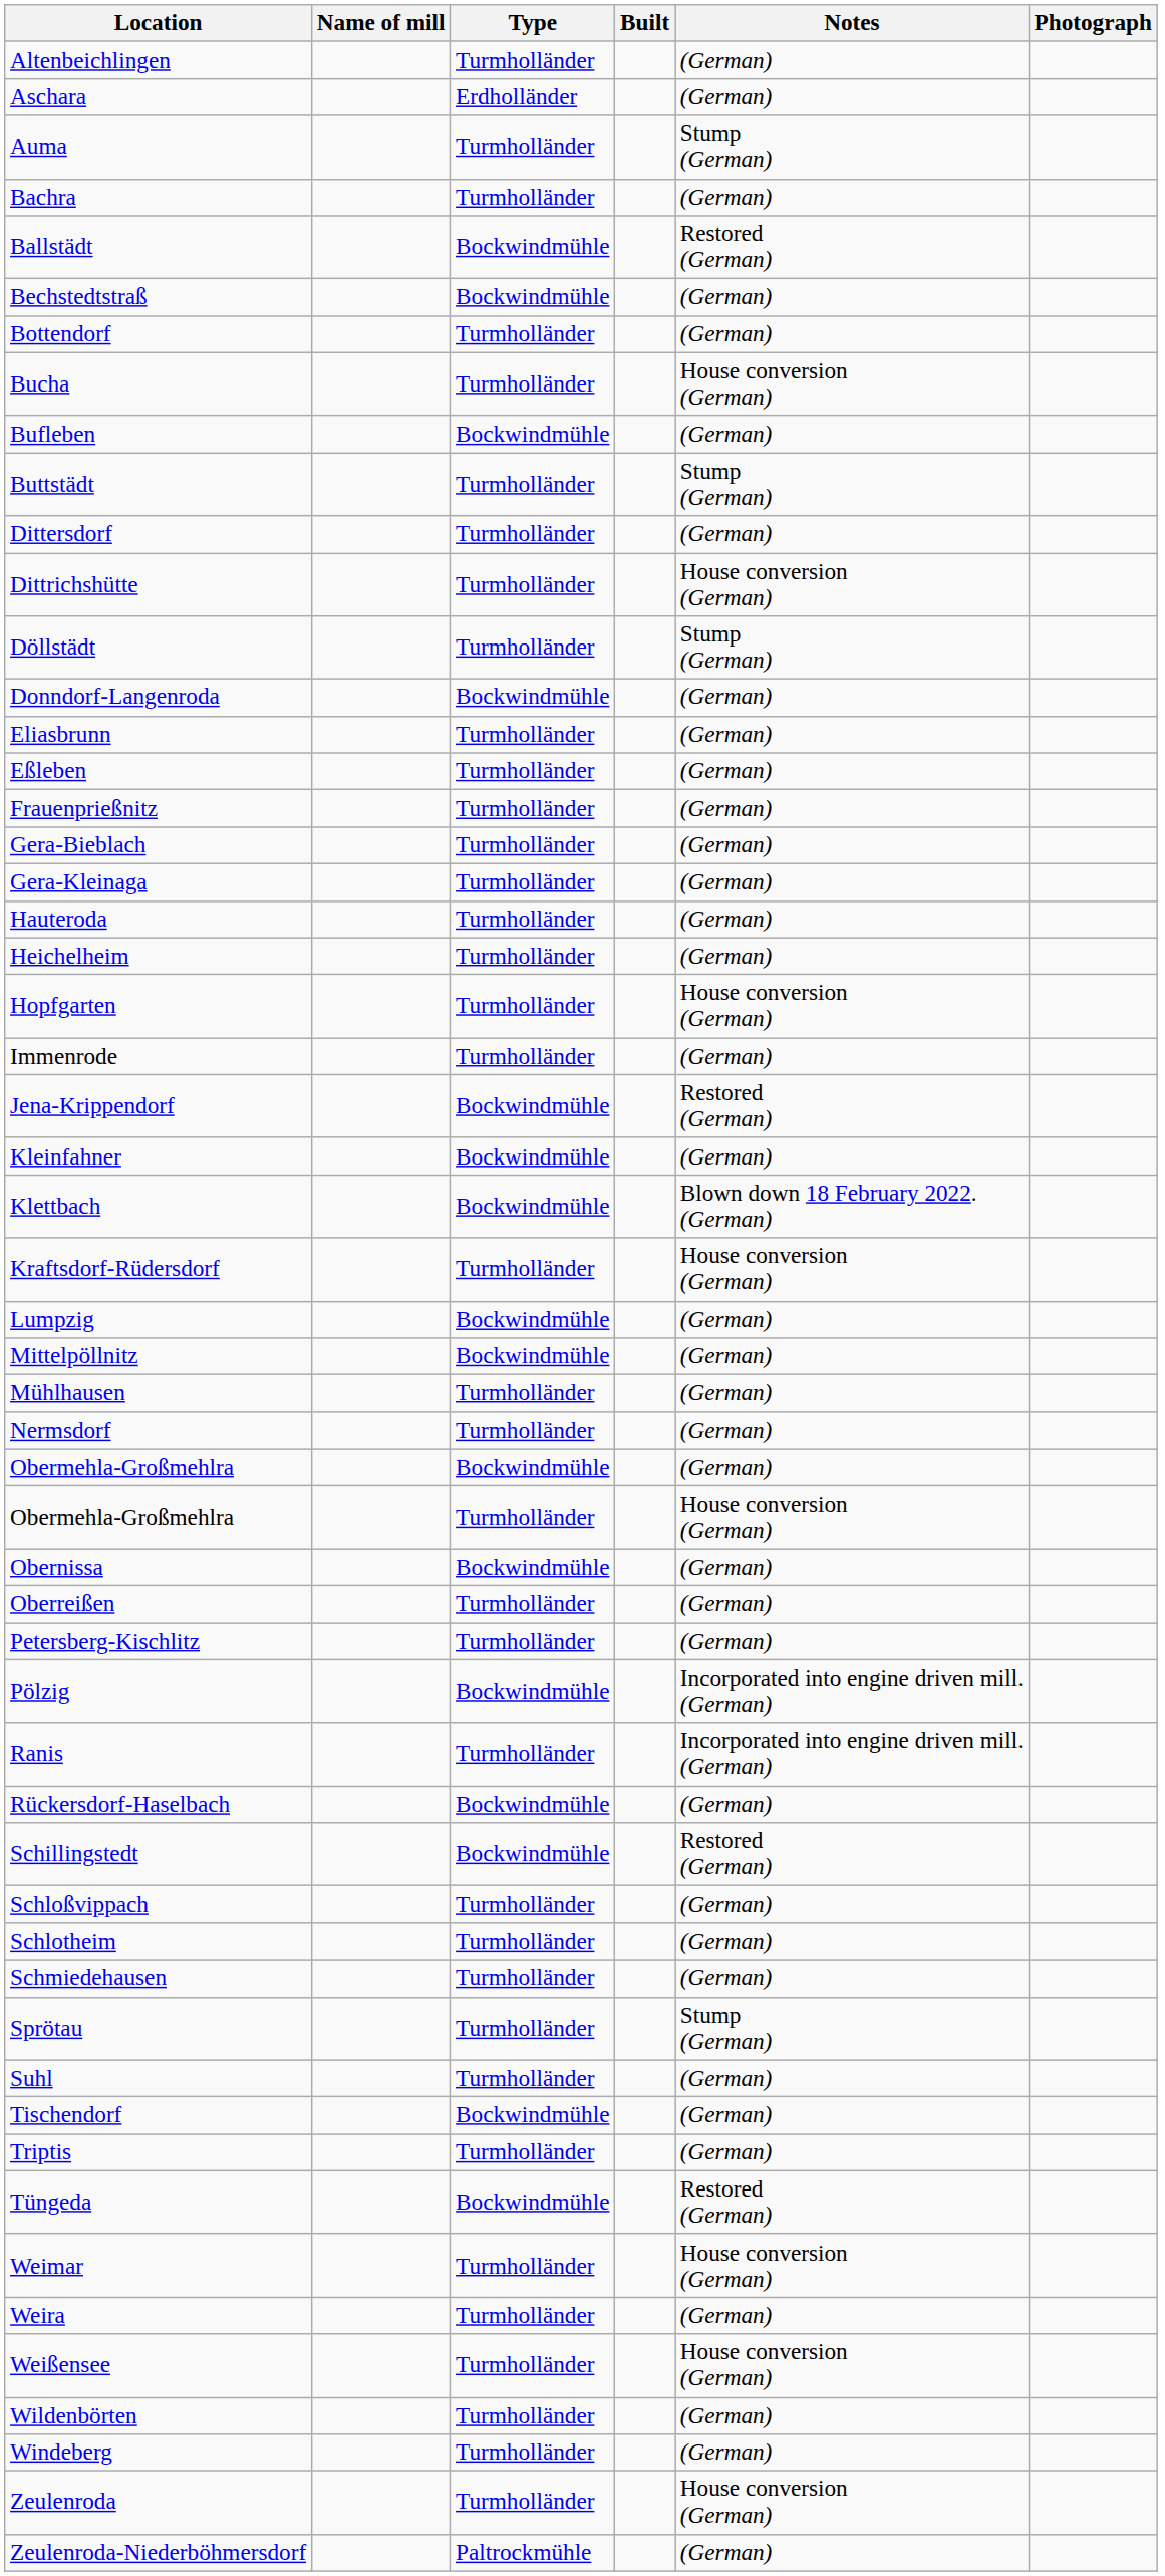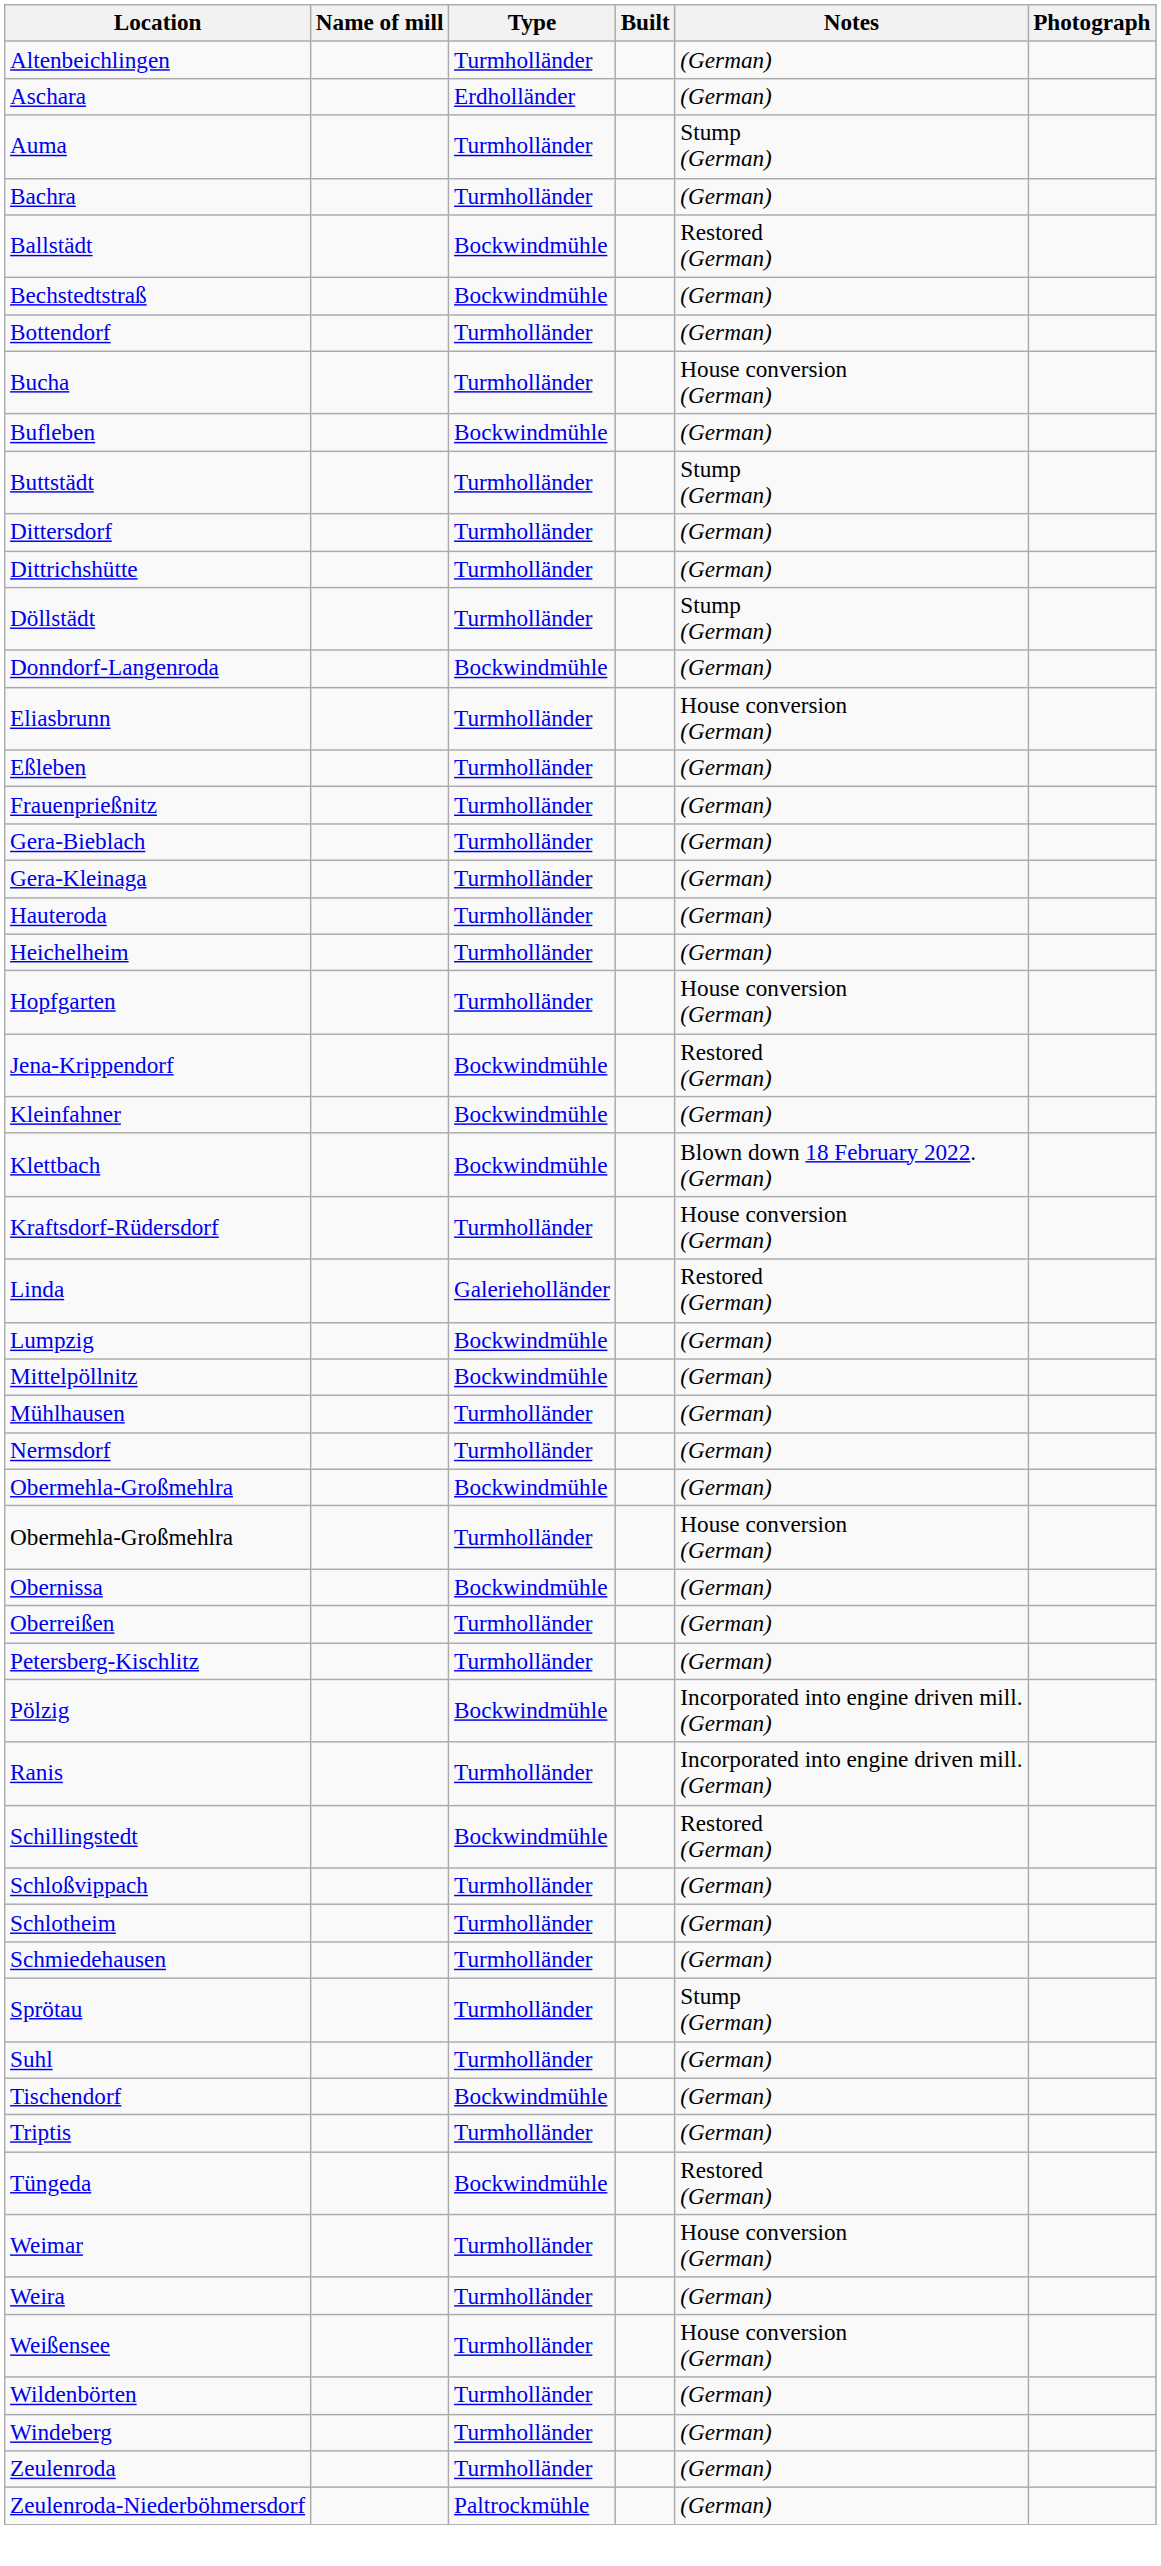 <table class="wikitable sortable">
 <tr>
 <th>Location</th>
 <th>Name of mill</th>
 <th>Type</th>
 <th>Built</th>
 <th class="unsortable">Notes</th>
 <th class="unsortable">Photograph</th>
 </tr>
 <tr>
 <td><a href='#'>Altenbeichlingen</a></td>
 <td></td>
 <td><a href='#'>Turmholländer</a></td>
 <td></td>
 <td> <em>(German)</em></td>
 <td></td>
 </tr>
 <tr>
 <td><a href='#'>Aschara</a></td>
 <td></td>
 <td><a href='#'>Erdholländer</a></td>
 <td></td>
 <td> <em>(German)</em></td>
 <td></td>
 </tr>
 <tr>
 <td><a href='#'>Auma</a></td>
 <td></td>
 <td><a href='#'>Turmholländer</a></td>
 <td></td>
 <td>Stump<br> <em>(German)</em></td>
 <td></td>
 </tr>
 <tr>
 <td><a href='#'>Bachra</a></td>
 <td></td>
 <td><a href='#'>Turmholländer</a></td>
 <td></td>
 <td> <em>(German)</em></td>
 <td></td>
 </tr>
 <tr>
 <td><a href='#'>Ballstädt</a></td>
 <td></td>
 <td><a href='#'>Bockwindmühle</a></td>
 <td></td>
 <td>Restored<br> <em>(German)</em></td>
 <td></td>
 </tr>
 <tr>
 <td><a href='#'>Bechstedtstraß</a></td>
 <td></td>
 <td><a href='#'>Bockwindmühle</a></td>
 <td></td>
 <td> <em>(German)</em></td>
 <td></td>
 </tr>
 <tr>
 <td><a href='#'>Bottendorf</a></td>
 <td></td>
 <td><a href='#'>Turmholländer</a></td>
 <td></td>
 <td> <em>(German)</em></td>
 <td></td>
 </tr>
 <tr>
 <td><a href='#'>Bucha</a></td>
 <td></td>
 <td><a href='#'>Turmholländer</a></td>
 <td></td>
 <td>House conversion<br> <em>(German)</em></td>
 <td></td>
 </tr>
 <tr>
 <td><a href='#'>Bufleben</a></td>
 <td></td>
 <td><a href='#'>Bockwindmühle</a></td>
 <td></td>
 <td> <em>(German)</em></td>
 <td></td>
 </tr>
 <tr>
 <td><a href='#'>Buttstädt</a></td>
 <td></td>
 <td><a href='#'>Turmholländer</a></td>
 <td></td>
 <td>Stump<br> <em>(German)</em></td>
 <td></td>
 </tr>
 <tr>
 <td><a href='#'>Dittersdorf</a></td>
 <td></td>
 <td><a href='#'>Turmholländer</a></td>
 <td></td>
 <td> <em>(German)</em></td>
 <td></td>
 </tr>
 <tr>
 <td><a href='#'>Dittrichshütte</a></td>
 <td></td>
 <td><a href='#'>Turmholländer</a></td>
 <td></td>
-<td>House conversion<br> <em>(German)</em></td>
+<td> <em>(German)</em></td>
 <td></td>
 </tr>
 <tr>
 <td><a href='#'>Döllstädt</a></td>
 <td></td>
 <td><a href='#'>Turmholländer</a></td>
 <td></td>
 <td>Stump<br> <em>(German)</em></td>
 <td></td>
 </tr>
 <tr>
 <td><a href='#'>Donndorf-Langenroda</a></td>
 <td></td>
 <td><a href='#'>Bockwindmühle</a></td>
 <td></td>
 <td> <em>(German)</em></td>
 <td></td>
 </tr>
 <tr>
 <td><a href='#'>Eliasbrunn</a></td>
 <td></td>
 <td><a href='#'>Turmholländer</a></td>
 <td></td>
-<td> <em>(German)</em></td>
+<td>House conversion<br> <em>(German)</em></td>
 <td></td>
 </tr>
 <tr>
 <td><a href='#'>Eßleben</a></td>
 <td></td>
 <td><a href='#'>Turmholländer</a></td>
 <td></td>
 <td> <em>(German)</em></td>
 <td></td>
 </tr>
 <tr>
 <td><a href='#'>Frauenprießnitz</a></td>
 <td></td>
 <td><a href='#'>Turmholländer</a></td>
 <td></td>
 <td> <em>(German)</em></td>
 <td></td>
 </tr>
 <tr>
 <td><a href='#'>Gera-Bieblach</a></td>
 <td></td>
 <td><a href='#'>Turmholländer</a></td>
 <td></td>
 <td> <em>(German)</em></td>
 <td></td>
 </tr>
 <tr>
 <td><a href='#'>Gera-Kleinaga</a></td>
 <td></td>
 <td><a href='#'>Turmholländer</a></td>
 <td></td>
 <td> <em>(German)</em></td>
 <td></td>
 </tr>
 <tr>
 <td><a href='#'>Hauteroda</a></td>
 <td></td>
 <td><a href='#'>Turmholländer</a></td>
 <td></td>
 <td> <em>(German)</em></td>
 <td></td>
 </tr>
 <tr>
 <td><a href='#'>Heichelheim</a></td>
 <td></td>
 <td><a href='#'>Turmholländer</a></td>
 <td></td>
 <td> <em>(German)</em></td>
 <td></td>
 </tr>
 <tr>
 <td><a href='#'>Hopfgarten</a></td>
 <td></td>
 <td><a href='#'>Turmholländer</a></td>
 <td></td>
 <td>House conversion<br> <em>(German)</em></td>
 <td></td>
 </tr>
 <tr>
-<td>Immenrode</td>
-<td></td>
-<td><a href='#'>Turmholländer</a></td>
-<td></td>
-<td> <em>(German)</em></td>
-<td></td>
-</tr>
-<tr>
 <td><a href='#'>Jena-Krippendorf</a></td>
 <td></td>
 <td><a href='#'>Bockwindmühle</a></td>
 <td></td>
 <td>Restored<br> <em>(German)</em></td>
 <td></td>
 </tr>
 <tr>
 <td><a href='#'>Kleinfahner</a></td>
 <td></td>
 <td><a href='#'>Bockwindmühle</a></td>
 <td></td>
 <td> <em>(German)</em></td>
 <td></td>
 </tr>
 <tr>
 <td><a href='#'>Klettbach</a></td>
 <td></td>
 <td><a href='#'>Bockwindmühle</a></td>
 <td></td>
 <td>Blown down <a href='#'>18 February 2022</a>.<br> <em>(German)</em></td>
 <td></td>
 </tr>
 <tr>
 <td><a href='#'>Kraftsdorf-Rüdersdorf</a></td>
 <td></td>
 <td><a href='#'>Turmholländer</a></td>
 <td></td>
 <td>House conversion<br> <em>(German)</em></td>
+<td></td>
+</tr>
+<tr>
+<td><a href='#'>Linda</a></td>
+<td></td>
+<td><a href='#'>Galerieholländer</a></td>
+<td></td>
+<td>Restored<br> <em>(German)</em></td>
 <td></td>
 </tr>
 <tr>
 <td><a href='#'>Lumpzig</a></td>
 <td></td>
 <td><a href='#'>Bockwindmühle</a></td>
 <td></td>
 <td> <em>(German)</em></td>
 <td></td>
 </tr>
 <tr>
 <td><a href='#'>Mittelpöllnitz</a></td>
 <td></td>
 <td><a href='#'>Bockwindmühle</a></td>
 <td></td>
 <td> <em>(German)</em></td>
 <td></td>
 </tr>
 <tr>
 <td><a href='#'>Mühlhausen</a></td>
 <td></td>
 <td><a href='#'>Turmholländer</a></td>
 <td></td>
 <td> <em>(German)</em></td>
 <td></td>
 </tr>
 <tr>
 <td><a href='#'>Nermsdorf</a></td>
 <td></td>
 <td><a href='#'>Turmholländer</a></td>
 <td></td>
 <td> <em>(German)</em></td>
 <td></td>
 </tr>
 <tr>
 <td><a href='#'>Obermehla-Großmehlra</a></td>
 <td></td>
 <td><a href='#'>Bockwindmühle</a></td>
 <td></td>
 <td> <em>(German)</em></td>
 <td></td>
 </tr>
 <tr>
 <td>Obermehla-Großmehlra</td>
 <td></td>
 <td><a href='#'>Turmholländer</a></td>
 <td></td>
 <td>House conversion<br> <em>(German)</em></td>
 <td></td>
 </tr>
 <tr>
 <td><a href='#'>Obernissa</a></td>
 <td></td>
 <td><a href='#'>Bockwindmühle</a></td>
 <td></td>
 <td> <em>(German)</em></td>
 <td></td>
 </tr>
 <tr>
 <td><a href='#'>Oberreißen</a></td>
 <td></td>
 <td><a href='#'>Turmholländer</a></td>
 <td></td>
 <td> <em>(German)</em></td>
 <td></td>
 </tr>
 <tr>
 <td><a href='#'>Petersberg-Kischlitz</a></td>
 <td></td>
 <td><a href='#'>Turmholländer</a></td>
 <td></td>
 <td> <em>(German)</em></td>
 <td></td>
 </tr>
 <tr>
 <td><a href='#'>Pölzig</a></td>
 <td></td>
 <td><a href='#'>Bockwindmühle</a></td>
 <td></td>
 <td>Incorporated into engine driven mill.<br> <em>(German)</em></td>
 <td></td>
 </tr>
 <tr>
 <td><a href='#'>Ranis</a></td>
 <td></td>
 <td><a href='#'>Turmholländer</a></td>
 <td></td>
 <td>Incorporated into engine driven mill.<br> <em>(German)</em></td>
-<td></td>
-</tr>
-<tr>
-<td><a href='#'>Rückersdorf-Haselbach</a></td>
-<td></td>
-<td><a href='#'>Bockwindmühle</a></td>
-<td></td>
-<td> <em>(German)</em></td>
 <td></td>
 </tr>
 <tr>
 <td><a href='#'>Schillingstedt</a></td>
 <td></td>
 <td><a href='#'>Bockwindmühle</a></td>
 <td></td>
 <td>Restored<br> <em>(German)</em></td>
 <td></td>
 </tr>
 <tr>
 <td><a href='#'>Schloßvippach</a></td>
 <td></td>
 <td><a href='#'>Turmholländer</a></td>
 <td></td>
 <td> <em>(German)</em></td>
 <td></td>
 </tr>
 <tr>
 <td><a href='#'>Schlotheim</a></td>
 <td></td>
 <td><a href='#'>Turmholländer</a></td>
 <td></td>
 <td> <em>(German)</em></td>
 <td></td>
 </tr>
 <tr>
 <td><a href='#'>Schmiedehausen</a></td>
 <td></td>
 <td><a href='#'>Turmholländer</a></td>
 <td></td>
 <td> <em>(German)</em></td>
 <td></td>
 </tr>
 <tr>
 <td><a href='#'>Sprötau</a></td>
 <td></td>
 <td><a href='#'>Turmholländer</a></td>
 <td></td>
 <td>Stump<br> <em>(German)</em></td>
 <td></td>
 </tr>
 <tr>
 <td><a href='#'>Suhl</a></td>
 <td></td>
 <td><a href='#'>Turmholländer</a></td>
 <td></td>
 <td> <em>(German)</em></td>
 <td></td>
 </tr>
 <tr>
 <td><a href='#'>Tischendorf</a></td>
 <td></td>
 <td><a href='#'>Bockwindmühle</a></td>
 <td></td>
 <td> <em>(German)</em></td>
 <td></td>
 </tr>
 <tr>
 <td><a href='#'>Triptis</a></td>
 <td></td>
 <td><a href='#'>Turmholländer</a></td>
 <td></td>
 <td> <em>(German)</em></td>
 <td></td>
 </tr>
 <tr>
 <td><a href='#'>Tüngeda</a></td>
 <td></td>
 <td><a href='#'>Bockwindmühle</a></td>
 <td></td>
 <td>Restored<br> <em>(German)</em></td>
 <td></td>
 </tr>
 <tr>
 <td><a href='#'>Weimar</a></td>
 <td></td>
 <td><a href='#'>Turmholländer</a></td>
 <td></td>
 <td>House conversion<br> <em>(German)</em></td>
 <td></td>
 </tr>
 <tr>
 <td><a href='#'>Weira</a></td>
 <td></td>
 <td><a href='#'>Turmholländer</a></td>
 <td></td>
 <td> <em>(German)</em></td>
 <td></td>
 </tr>
 <tr>
 <td><a href='#'>Weißensee</a></td>
 <td></td>
 <td><a href='#'>Turmholländer</a></td>
 <td></td>
 <td>House conversion<br> <em>(German)</em></td>
 <td></td>
 </tr>
 <tr>
 <td><a href='#'>Wildenbörten</a></td>
 <td></td>
 <td><a href='#'>Turmholländer</a></td>
 <td></td>
 <td> <em>(German)</em></td>
 <td></td>
 </tr>
 <tr>
 <td><a href='#'>Windeberg</a></td>
 <td></td>
 <td><a href='#'>Turmholländer</a></td>
 <td></td>
 <td> <em>(German)</em></td>
 <td></td>
 </tr>
 <tr>
 <td><a href='#'>Zeulenroda</a></td>
 <td></td>
 <td><a href='#'>Turmholländer</a></td>
 <td></td>
-<td>House conversion<br> <em>(German)</em></td>
+<td> <em>(German)</em></td>
 <td></td>
 </tr>
 <tr>
 <td><a href='#'>Zeulenroda-Niederböhmersdorf</a></td>
 <td></td>
 <td><a href='#'>Paltrockmühle</a></td>
 <td></td>
 <td> <em>(German)</em></td>
 <td></td>
 </tr>
 </table>
